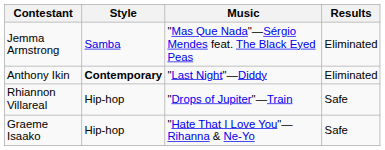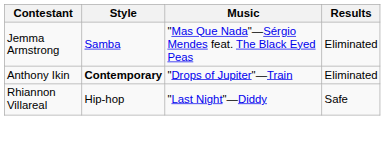 <table class="wikitable" style="width:60%;">
 <tr>
 <th>Contestant</th>
 <th>Style</th>
 <th>Music</th>
 <th>Results</th>
 </tr>
 <tr>
 <td>Jemma Armstrong</td>
 <td><a href='#'>Samba</a></td>
 <td>"<a href='#'>Mas Que Nada</a>"—<a href='#'>Sérgio Mendes</a> feat. <a href='#'>The Black Eyed Peas</a></td>
 <td>Eliminated</td>
 </tr>
 <tr>
 <td>Anthony Ikin</td>
 <td><strong>Contemporary</strong></td>
-<td>"<a href='#'>Last Night</a>"—<a href='#'>Diddy</a></td>
+<td>"<a href='#'>Drops of Jupiter</a>"—<a href='#'>Train</a></td>
 <td>Eliminated</td>
 </tr>
 <tr>
 <td>Rhiannon Villareal</td>
 <td>Hip-hop</td>
-<td>"<a href='#'>Drops of Jupiter</a>"—<a href='#'>Train</a></td>
-<td>Safe</td>
-</tr>
-<tr>
-<td>Graeme Isaako</td>
-<td>Hip-hop</td>
-<td>"<a href='#'>Hate That I Love You</a>"—<a href='#'>Rihanna</a> & <a href='#'>Ne-Yo</a></td>
+<td>"<a href='#'>Last Night</a>"—<a href='#'>Diddy</a></td>
 <td>Safe</td>
 </tr>
 </table>
